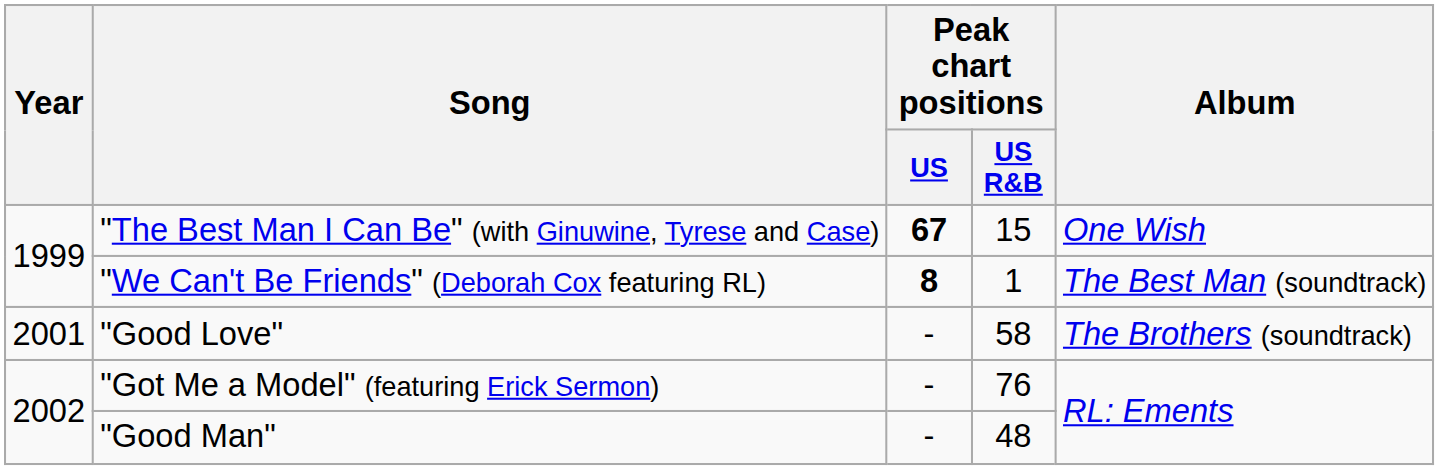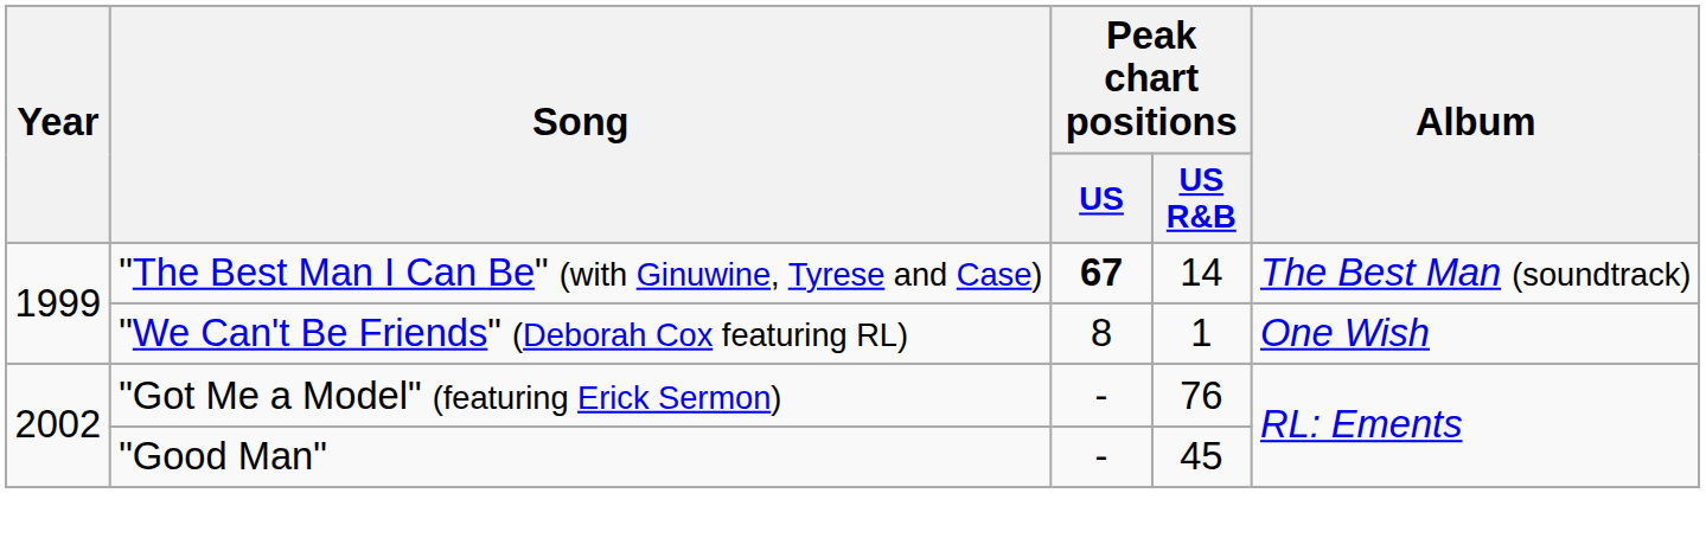 <table class="wikitable">
 <tr>
 <th rowspan="2">Year</th>
 <th rowspan="2">Song</th>
 <th colspan="2">Peak chart positions</th>
 <th rowspan="2">Album</th>
 </tr>
 <tr style="font-size:smaller;">
 <th width="35"><a href='#'>US</a></th>
 <th width="35"><a href='#'>US<br>R&B</a></th>
 </tr>
 <tr>
 <td style="text-align:center;" rowspan="2">1999</td>
 <td style="text-align:left; vertical-align:top;">"<a href='#'>The Best Man I Can Be</a>" <small>(with <a href='#'>Ginuwine</a>, <a href='#'>Tyrese</a> and <a href='#'>Case</a>)</small></td>
 <td style="text-align:center; vertical-align:top;"><strong>67</strong></td>
-<td style="text-align:center; vertical-align:top;">15</td>
-<td align="left"><em><a href='#'>One Wish</a></em></td>
+<td style="text-align:center; vertical-align:top;">14</td>
+<td align="left"><em><a href='#'>The Best Man</a></em> <small>(soundtrack)</small></td>
 </tr>
 <tr>
 <td style="text-align:left; vertical-align:top;">"<a href='#'>We Can't Be Friends</a>" <small>(<a href='#'>Deborah Cox</a> featuring RL)</small></td>
-<td style="text-align:center; vertical-align:top;"><strong>8</strong></td>
+<td style="text-align:center; vertical-align:top;">8</td>
 <td style="text-align:center; vertical-align:top;">1</td>
-<td align="left"><em><a href='#'>The Best Man</a></em> <small>(soundtrack)</small></td>
-</tr>
-<tr>
-<td style="text-align:center; vertical-align:top;">2001</td>
-<td style="text-align:left; vertical-align:top;">"Good Love"</td>
-<td style="text-align:center; vertical-align:top;">-</td>
-<td style="text-align:center; vertical-align:top;">58</td>
-<td align="left"><em><a href='#'>The Brothers</a></em> <small>(soundtrack)</small></td>
+<td align="left"><em><a href='#'>One Wish</a></em></td>
 </tr>
 <tr>
 <td style="text-align:center;" rowspan="2">2002</td>
 <td style="text-align:left; vertical-align:top;">"Got Me a Model" <small>(featuring <a href='#'>Erick Sermon</a>)</small></td>
 <td style="text-align:center; vertical-align:top;">-</td>
 <td style="text-align:center; vertical-align:top;">76</td>
 <td style="text-align:left;" rowspan="2"><em><a href='#'>RL: Ements</a></em></td>
 </tr>
 <tr style="vertical-align:top;">
 <td style="text-align:left; ">"Good Man"</td>
 <td style="text-align:center; ">-</td>
-<td style="text-align:center; ">48</td>
+<td style="text-align:center; ">45</td>
 </tr>
 </table>
